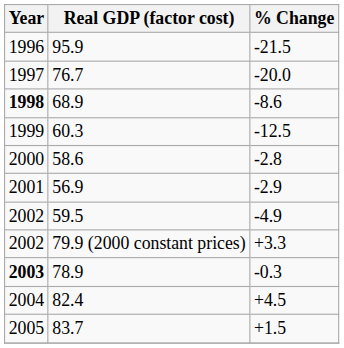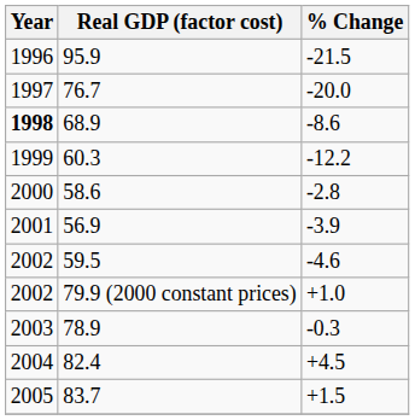 <table class="wikitable">
 <tr>
 <th>Year</th>
 <th>Real GDP (factor cost)</th>
 <th>% Change</th>
 </tr>
 <tr>
 <td>1996</td>
 <td>95.9</td>
 <td>-21.5</td>
 </tr>
 <tr>
 <td>1997</td>
 <td>76.7</td>
 <td>-20.0</td>
 </tr>
 <tr>
 <td><strong>1998</strong></td>
 <td>68.9</td>
 <td>-8.6</td>
 </tr>
 <tr>
 <td>1999</td>
 <td>60.3</td>
-<td>-12.5</td>
+<td>-12.2</td>
 </tr>
 <tr>
 <td>2000</td>
 <td>58.6</td>
 <td>-2.8</td>
 </tr>
 <tr>
 <td>2001</td>
 <td>56.9</td>
-<td>-2.9</td>
+<td>-3.9</td>
 </tr>
 <tr>
 <td>2002</td>
 <td>59.5</td>
-<td>-4.9</td>
+<td>-4.6</td>
 </tr>
 <tr>
 <td>2002</td>
 <td>79.9 (2000 constant prices)</td>
-<td>+3.3</td>
+<td>+1.0</td>
 </tr>
 <tr>
-<td><strong>2003</strong></td>
+<td>2003</td>
 <td>78.9</td>
 <td>-0.3</td>
 </tr>
 <tr>
 <td>2004</td>
 <td>82.4</td>
 <td>+4.5</td>
 </tr>
 <tr>
 <td>2005</td>
 <td>83.7</td>
 <td>+1.5</td>
 </tr>
 <tr>
 </tr>
 </table>
